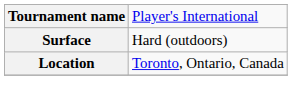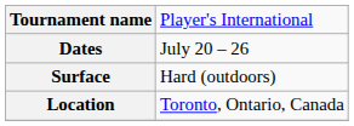 <table class="wikitable">
 <tr>
 <th>Tournament name</th>
 <td><a href='#'>Player's International</a></td>
+</tr>
+<tr>
+<th>Dates</th>
+<td>July 20 – 26</td>
 </tr>
 <tr>
 <th>Surface</th>
 <td>Hard (outdoors)</td>
 </tr>
 <tr>
 <th>Location</th>
 <td><a href='#'>Toronto</a>, Ontario, Canada</td>
 </tr>
 <tr>
 </tr>
 </table>
